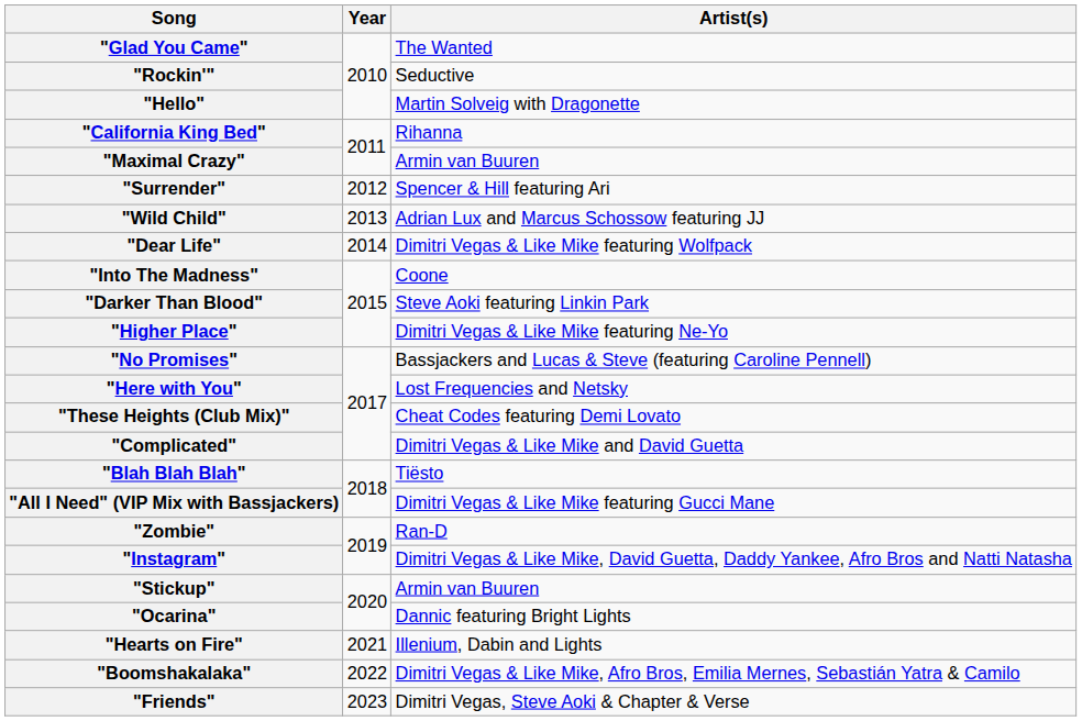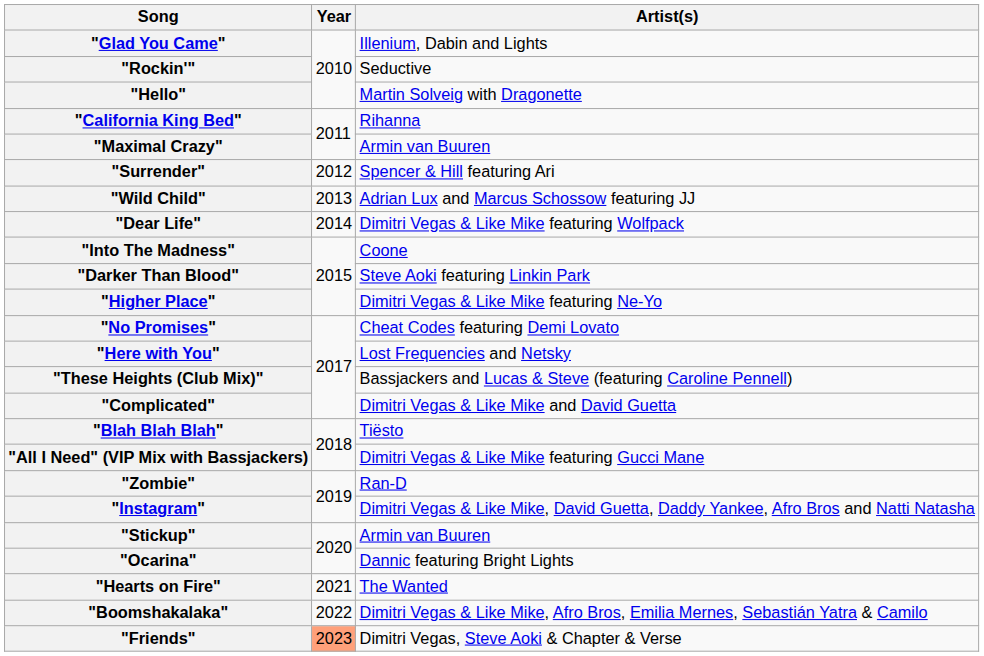 <table class="wikitable plainrowheaders">
 <tr>
 <th scope="col">Song</th>
 <th scope="col">Year</th>
 <th scope="col">Artist(s)</th>
 </tr>
 <tr>
 <th scope="row">"<a href='#'>Glad You Came</a>"</th>
 <td rowspan="3">2010</td>
-<td><a href='#'>The Wanted</a></td>
+<td><a href='#'>Illenium</a>, Dabin and Lights</td>
 </tr>
 <tr>
 <th scope="row">"Rockin'"</th>
 <td>Seductive</td>
 </tr>
 <tr>
 <th scope="row">"Hello"</th>
 <td><a href='#'>Martin Solveig</a> with <a href='#'>Dragonette</a></td>
 </tr>
 <tr>
 <th scope="row">"<a href='#'>California King Bed</a>"</th>
 <td rowspan="2">2011</td>
 <td><a href='#'>Rihanna</a></td>
 </tr>
 <tr>
 <th scope="row">"Maximal Crazy"</th>
 <td><a href='#'>Armin van Buuren</a></td>
 </tr>
 <tr>
 <th scope="row">"Surrender"</th>
 <td>2012</td>
 <td><a href='#'>Spencer & Hill</a> featuring Ari</td>
 </tr>
 <tr>
 <th scope="row">"Wild Child"</th>
 <td>2013</td>
 <td><a href='#'>Adrian Lux</a> and <a href='#'>Marcus Schossow</a> featuring JJ</td>
 </tr>
 <tr>
 <th scope="row">"Dear Life"</th>
 <td>2014</td>
 <td><a href='#'>Dimitri Vegas & Like Mike</a> featuring <a href='#'>Wolfpack</a></td>
 </tr>
 <tr>
 <th scope="row">"Into The Madness"</th>
 <td rowspan="3">2015</td>
 <td><a href='#'>Coone</a></td>
 </tr>
 <tr>
 <th scope="row">"Darker Than Blood"</th>
 <td><a href='#'>Steve Aoki</a> featuring <a href='#'>Linkin Park</a></td>
 </tr>
 <tr>
 <th scope="row">"<a href='#'>Higher Place</a>"</th>
 <td><a href='#'>Dimitri Vegas & Like Mike</a> featuring <a href='#'>Ne-Yo</a></td>
 </tr>
 <tr>
 <th scope="row">"<a href='#'>No Promises</a>"</th>
 <td rowspan="4">2017</td>
-<td>Bassjackers and <a href='#'>Lucas & Steve</a> (featuring <a href='#'>Caroline Pennell</a>)</td>
+<td><a href='#'>Cheat Codes</a> featuring <a href='#'>Demi Lovato</a></td>
 </tr>
 <tr>
 <th scope="row">"<a href='#'>Here with You</a>"</th>
 <td><a href='#'>Lost Frequencies</a> and <a href='#'>Netsky</a></td>
 </tr>
 <tr>
 <th scope="row">"These Heights (Club Mix)"</th>
-<td><a href='#'>Cheat Codes</a> featuring <a href='#'>Demi Lovato</a></td>
+<td>Bassjackers and <a href='#'>Lucas & Steve</a> (featuring <a href='#'>Caroline Pennell</a>)</td>
 </tr>
 <tr>
 <th scope="row">"Complicated"</th>
 <td><a href='#'>Dimitri Vegas & Like Mike</a> and <a href='#'>David Guetta</a></td>
 </tr>
 <tr>
 <th scope="row">"<a href='#'>Blah Blah Blah</a>"</th>
 <td rowspan="2">2018</td>
 <td><a href='#'>Tiësto</a></td>
 </tr>
 <tr>
 <th scope="row">"All I Need" (VIP Mix with Bassjackers)</th>
 <td><a href='#'>Dimitri Vegas & Like Mike</a> featuring <a href='#'>Gucci Mane</a></td>
 </tr>
 <tr>
 <th scope="row">"Zombie"</th>
 <td rowspan="2">2019</td>
 <td><a href='#'>Ran-D</a></td>
 </tr>
 <tr>
 <th scope="row">"<a href='#'>Instagram</a>"</th>
 <td><a href='#'>Dimitri Vegas & Like Mike</a>, <a href='#'>David Guetta</a>, <a href='#'>Daddy Yankee</a>, <a href='#'>Afro Bros</a> and <a href='#'>Natti Natasha</a></td>
 </tr>
 <tr>
 <th scope="row">"Stickup"</th>
 <td rowspan="2">2020</td>
 <td><a href='#'>Armin van Buuren</a></td>
 </tr>
 <tr>
 <th scope="row">"Ocarina"</th>
 <td><a href='#'>Dannic</a> featuring Bright Lights</td>
 </tr>
 <tr>
 <th scope="row">"Hearts on Fire"</th>
 <td>2021</td>
-<td><a href='#'>Illenium</a>, Dabin and Lights</td>
+<td><a href='#'>The Wanted</a></td>
 </tr>
 <tr>
 <th scope="row">"Boomshakalaka"</th>
 <td>2022</td>
 <td><a href='#'>Dimitri Vegas & Like Mike</a>, <a href='#'>Afro Bros</a>, <a href='#'>Emilia Mernes</a>, <a href='#'>Sebastián Yatra</a> & <a href='#'>Camilo</a></td>
 </tr>
 <tr>
 <th scope="row">"Friends"</th>
-<td>2023</td>
+<td style="background: lightsalmon;">2023</td>
 <td>Dimitri Vegas, <a href='#'>Steve Aoki</a> & Chapter & Verse</td>
 </tr>
 </table>
